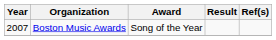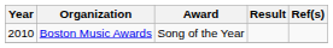 <table class="wikitable plainrowheaders">
 <tr align=center>
 <th scope="col">Year</th>
 <th scope="col">Organization</th>
 <th scope="col">Award</th>
 <th scope="col">Result</th>
 <th scope="col">Ref(s)</th>
 </tr>
 <tr>
-<td>2007</td>
+<td>2010</td>
 <td><a href='#'>Boston Music Awards</a></td>
 <td>Song of the Year</td>
 <td></td>
 <td style="text-align:center;"></td>
 </tr>
 <tr>
 </tr>
 </table>
